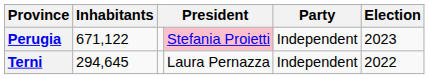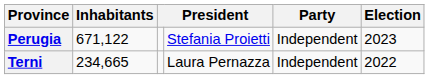 <table class="wikitable" border="1">
 <tr>
 <th scope="col">Province</th>
 <th colspan=1>Inhabitants</th>
 <th colspan=2>President</th>
 <th colspan=1>Party</th>
 <th colspan=1>Election</th>
 </tr>
 <tr>
 <th scope="row" style="text-align: left;"><a href='#'>Perugia</a></th>
 <td>671,122</td>
 <td></td>
-<td style="background: pink;"><a href='#'>Stefania Proietti</a></td>
+<td><a href='#'>Stefania Proietti</a></td>
 <td>Independent</td>
 <td>2023</td>
 </tr>
 <tr>
 <th scope="row" style="text-align: left;"><a href='#'>Terni</a></th>
-<td>294,645</td>
+<td>234,665</td>
 <td></td>
 <td>Laura Pernazza</td>
 <td>Independent</td>
 <td>2022</td>
 </tr>
 </table>
